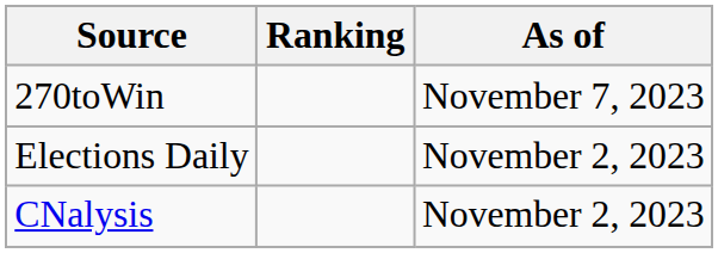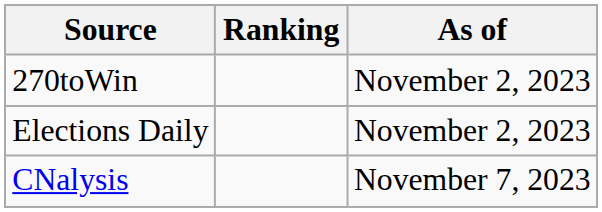 <table class="wikitable" style="text-align:center">
 <tr>
 <th>Source</th>
 <th>Ranking</th>
 <th>As of</th>
 </tr>
 <tr>
 <td align=left>270toWin</td>
 <td></td>
-<td>November 7, 2023</td>
+<td>November 2, 2023</td>
 </tr>
 <tr>
 <td align=left>Elections Daily</td>
 <td></td>
 <td>November 2, 2023</td>
 </tr>
 <tr>
 <td align=left><a href='#'>CNalysis</a></td>
 <td></td>
-<td>November 2, 2023</td>
+<td>November 7, 2023</td>
 </tr>
 </table>
